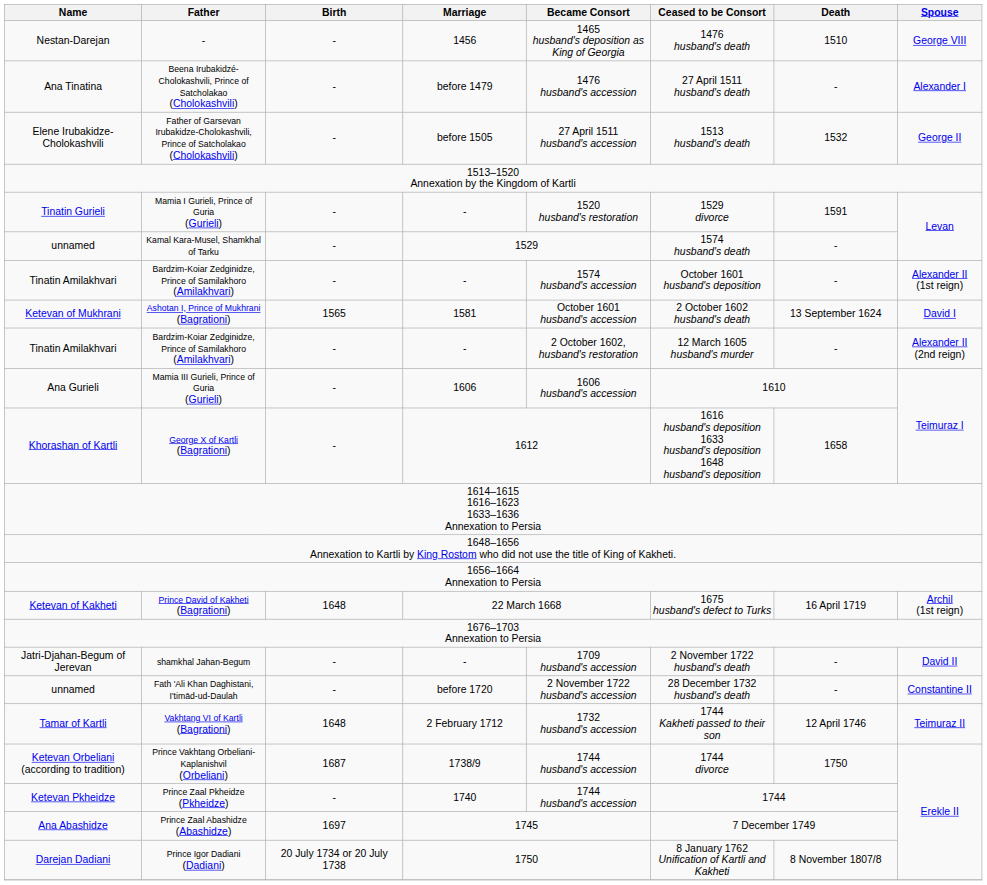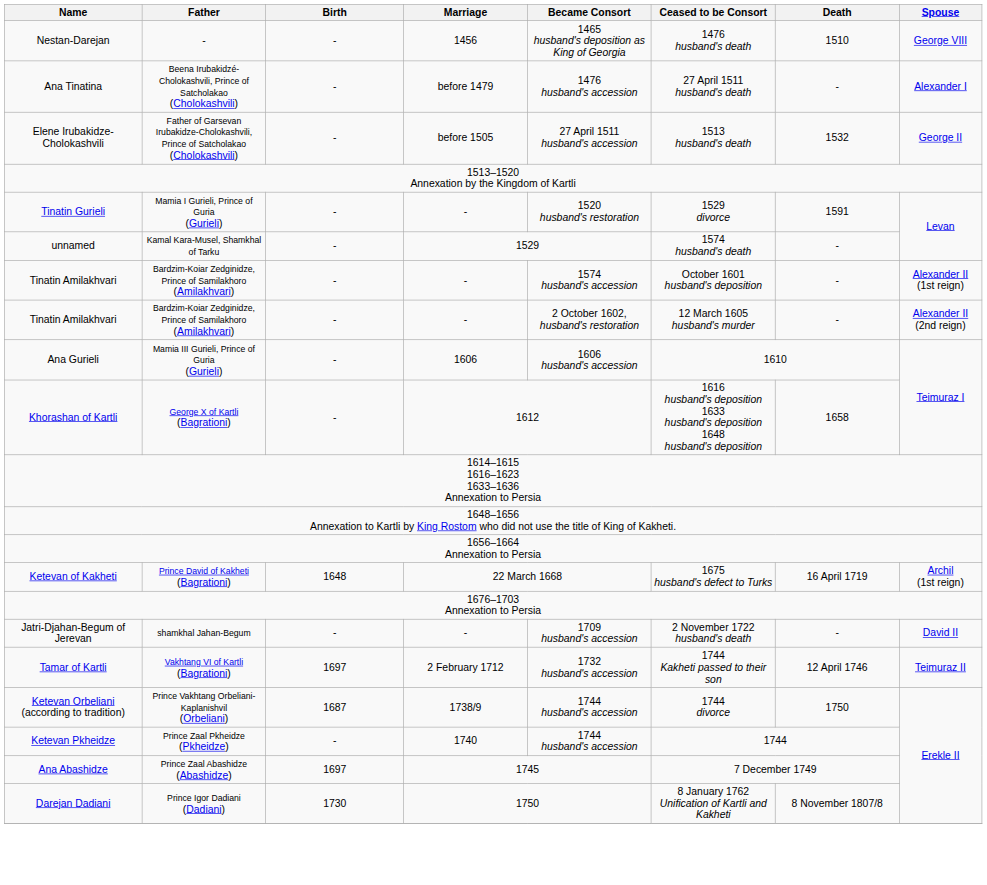 <table width=95% class="wikitable">
 <tr>
 <th width = "10%">Name</th>
 <th width = "9%">Father</th>
 <th width = "10%">Birth</th>
 <th width = "9%">Marriage</th>
 <th width = "9%">Became Consort</th>
 <th width = "9%">Ceased to be Consort</th>
 <th width = "9%">Death</th>
 <th width = "6%"><a href='#'>Spouse</a></th>
 </tr>
 <tr>
 <td align="center">Nestan-Darejan</td>
 <td align="center">-</td>
 <td align="center">-</td>
 <td align="center">1456</td>
 <td align="center">1465<br><em>husband's deposition as King of Georgia</em></td>
 <td align="center">1476<br><em>husband's death</em></td>
 <td align="center">1510</td>
 <td align="center"><a href='#'>George VIII</a></td>
 </tr>
 <tr>
 <td align="center">Ana Tinatina</td>
 <td align="center"><small>Beena Irubakidzé-Cholokashvili, Prince of Satcholakao</small><br>(<a href='#'>Cholokashvili</a>)</td>
 <td align="center">-</td>
 <td align="center">before 1479</td>
 <td align="center">1476<br><em>husband's accession</em></td>
 <td align="center">27 April 1511<br><em>husband's death</em></td>
 <td align="center">-</td>
 <td align="center"><a href='#'>Alexander I</a></td>
 </tr>
 <tr>
 <td align="center">Elene Irubakidze-Cholokashvili</td>
 <td align="center"><small>Father of Garsevan Irubakidze-Cholokashvili, Prince of Satcholakao</small><br>(<a href='#'>Cholokashvili</a>)</td>
 <td align="center">-</td>
 <td align="center">before 1505</td>
 <td align="center">27 April 1511<br><em>husband's accession</em></td>
 <td align="center">1513<br><em>husband's death</em></td>
 <td align="center">1532</td>
 <td align="center"><a href='#'>George II</a></td>
 </tr>
 <tr>
 <td align="center" colspan="8">1513–1520<br>Annexation by the Kingdom of Kartli</td>
 </tr>
 <tr>
 <td align="center"><a href='#'>Tinatin Gurieli</a></td>
 <td align="center"><small>Mamia I Gurieli, Prince of Guria</small><br>(<a href='#'>Gurieli</a>)</td>
 <td align="center">-</td>
 <td align="center">-</td>
 <td align="center">1520<br><em>husband's restoration</em></td>
 <td align="center">1529<br><em>divorce</em></td>
 <td align="center">1591</td>
 <td align="center" rowspan="2"><a href='#'>Levan</a></td>
 </tr>
 <tr>
 <td align="center">unnamed</td>
 <td align="center"><small>Kamal Kara-Musel, Shamkhal of Tarku</small></td>
 <td align="center">-</td>
 <td align="center" colspan="2">1529</td>
 <td align="center">1574<br><em>husband's death</em></td>
 <td align="center">-</td>
 </tr>
 <tr>
 <td align="center">Tinatin Amilakhvari</td>
 <td align="center"><small>Bardzim-Koiar Zedginidze, Prince of Samilakhoro</small><br>(<a href='#'>Amilakhvari</a>)</td>
 <td align="center">-</td>
 <td align="center">-</td>
 <td align="center">1574<br><em>husband's accession</em></td>
 <td align="center">October 1601<br><em>husband's deposition</em></td>
 <td align="center">-</td>
 <td align="center"><a href='#'>Alexander II</a><br>(1st reign)</td>
 </tr>
 <tr>
-<td align="center"><a href='#'>Ketevan of Mukhrani</a></td>
-<td align="center"><small><a href='#'>Ashotan I, Prince of Mukhrani</a></small><br>(<a href='#'>Bagrationi</a>)</td>
-<td align="center">1565</td>
-<td align="center">1581</td>
-<td align="center">October 1601<br><em>husband's accession</em></td>
-<td align="center">2 October 1602<br><em>husband's death</em></td>
-<td align="center">13 September 1624</td>
-<td align="center"><a href='#'>David I</a></td>
-</tr>
-<tr>
 <td align="center">Tinatin Amilakhvari</td>
 <td align="center"><small>Bardzim-Koiar Zedginidze, Prince of Samilakhoro</small><br>(<a href='#'>Amilakhvari</a>)</td>
 <td align="center">-</td>
 <td align="center">-</td>
 <td align="center">2 October 1602,<br><em>husband's restoration</em></td>
 <td align="center">12 March 1605<br><em>husband's murder</em></td>
 <td align="center">-</td>
 <td align="center"><a href='#'>Alexander II</a><br>(2nd reign)</td>
 </tr>
 <tr>
 <td align="center">Ana Gurieli</td>
 <td align="center"><small>Mamia III Gurieli, Prince of Guria</small><br>(<a href='#'>Gurieli</a>)</td>
 <td align="center">-</td>
 <td align="center">1606</td>
 <td align="center">1606<br><em>husband's accession</em></td>
 <td align="center" colspan="2">1610</td>
 <td align="center" rowspan="2"><a href='#'>Teimuraz I</a></td>
 </tr>
 <tr>
 <td align="center"><a href='#'>Khorashan of Kartli</a></td>
 <td align="center"><small><a href='#'>George X of Kartli</a></small><br>(<a href='#'>Bagrationi</a>)</td>
 <td align="center">-</td>
 <td align="center" colspan="2">1612</td>
 <td align="center">1616<br><em>husband's deposition</em><br>1633<br><em>husband's deposition</em><br>1648<br><em>husband's deposition</em></td>
 <td align="center">1658</td>
 </tr>
 <tr>
 <td align="center" colspan="8">1614–1615<br>1616–1623<br>1633–1636<br>Annexation to Persia</td>
 </tr>
 <tr>
 <td align="center" colspan="8">1648–1656<br>Annexation to Kartli by <a href='#'>King Rostom</a> who did not use the title of King of Kakheti.</td>
 </tr>
 <tr>
 <td align="center" colspan="8">1656–1664<br> Annexation to Persia</td>
 </tr>
 <tr>
 <td align="center"><a href='#'>Ketevan of Kakheti</a></td>
 <td align="center"><small><a href='#'>Prince David of Kakheti</a></small><br>(<a href='#'>Bagrationi</a>)</td>
 <td align="center">1648</td>
 <td align="center" colspan="2">22 March 1668</td>
 <td align="center">1675<br><em>husband's defect to Turks</em></td>
 <td align="center">16 April 1719</td>
 <td align="center"><a href='#'>Archil</a><br>(1st reign)</td>
 </tr>
 <tr>
 <td align="center" colspan="8">1676–1703<br> Annexation to Persia</td>
 </tr>
 <tr>
 <td align="center">Jatri-Djahan-Begum of Jerevan</td>
 <td align="center"><small>shamkhal Jahan-Begum</small></td>
 <td align="center">-</td>
 <td align="center">-</td>
 <td align="center">1709<br><em>husband's accession</em></td>
 <td align="center">2 November 1722<br><em>husband's death</em></td>
 <td align="center">-</td>
 <td align="center"><a href='#'>David II</a></td>
 </tr>
 <tr>
-<td align="center">unnamed</td>
-<td align="center"><small>Fath 'Ali Khan Daghistani, I'timād-ud-Daulah</small></td>
-<td align="center">-</td>
-<td align="center">before 1720</td>
-<td align="center">2 November 1722<br><em>husband's accession</em></td>
-<td align="center">28 December 1732<br><em>husband's death</em></td>
-<td align="center">-</td>
-<td align="center"><a href='#'>Constantine II</a></td>
-</tr>
-<tr>
 <td align="center"><a href='#'>Tamar of Kartli</a></td>
 <td align="center"><small><a href='#'>Vakhtang VI of Kartli</a></small><br>(<a href='#'>Bagrationi</a>)</td>
-<td align="center">1648</td>
+<td align="center">1697</td>
 <td align="center">2 February 1712</td>
 <td align="center">1732<br><em>husband's accession</em></td>
 <td align="center">1744<br><em>Kakheti passed to their son</em></td>
 <td align="center">12 April 1746</td>
 <td align="center"><a href='#'>Teimuraz II</a></td>
 </tr>
 <tr>
 <td align="center"><a href='#'>Ketevan Orbeliani</a><br>(according to tradition)</td>
 <td align="center"><small>Prince Vakhtang Orbeliani-Kaplanishvil</small><br>(<a href='#'>Orbeliani</a>)</td>
 <td align="center">1687</td>
 <td align="center">1738/9</td>
 <td align="center">1744<br><em>husband's accession</em></td>
 <td align="center">1744<br><em>divorce</em></td>
 <td align="center">1750</td>
 <td align="center" rowspan="4"><a href='#'>Erekle II</a></td>
 </tr>
 <tr>
 <td align="center"><a href='#'>Ketevan Pkheidze</a></td>
 <td align="center"><small>Prince Zaal Pkheidze</small><br>(<a href='#'>Pkheidze</a>)</td>
 <td align="center">-</td>
 <td align="center">1740</td>
 <td align="center">1744<br><em>husband's accession</em></td>
 <td align="center" colspan="2">1744</td>
 </tr>
 <tr>
 <td align="center"><a href='#'>Ana Abashidze</a></td>
 <td align="center"><small>Prince Zaal Abashidze</small><br>(<a href='#'>Abashidze</a>)</td>
 <td align="center">1697</td>
 <td align="center" colspan="2">1745</td>
 <td align="center" colspan="2">7 December 1749</td>
 </tr>
 <tr>
 <td align="center"><a href='#'>Darejan Dadiani</a></td>
 <td align="center"><small>Prince Igor Dadiani</small><br>(<a href='#'>Dadiani</a>)</td>
-<td align="center">20 July 1734 or 20 July 1738</td>
+<td align="center">1730</td>
 <td align="center" colspan="2">1750</td>
 <td align="center">8 January 1762<br><em>Unification of Kartli and Kakheti</em></td>
 <td align="center">8 November 1807/8</td>
 </tr>
 <tr>
 </tr>
 </table>
